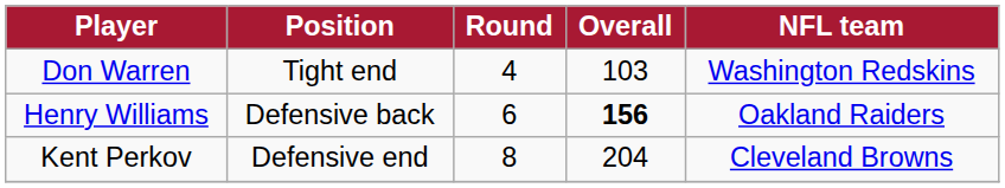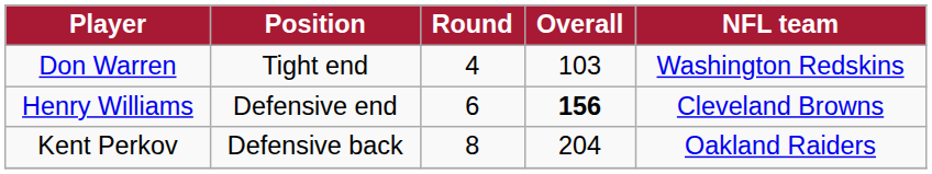 <table class="wikitable" width="65%">
 <tr>
 <th style="background:#A81933;color:#FFFFFF;">Player</th>
 <th style="background:#A81933;color:#FFFFFF;">Position</th>
 <th style="background:#A81933;color:#FFFFFF;">Round</th>
 <th style="background:#A81933;color:#FFFFFF;">Overall</th>
 <th style="background:#A81933;color:#FFFFFF;">NFL team</th>
 </tr>
 <tr align="center" bgcolor="">
 <td><a href='#'>Don Warren</a></td>
 <td>Tight end</td>
 <td>4</td>
 <td>103</td>
 <td><a href='#'>Washington Redskins</a></td>
 </tr>
 <tr align="center" bgcolor="">
 <td><a href='#'>Henry Williams</a></td>
-<td>Defensive back</td>
+<td>Defensive end</td>
 <td>6</td>
 <td><strong>156</strong></td>
-<td><a href='#'>Oakland Raiders</a></td>
+<td><a href='#'>Cleveland Browns</a></td>
 </tr>
 <tr align="center" bgcolor="">
 <td>Kent Perkov</td>
-<td>Defensive end</td>
+<td>Defensive back</td>
 <td>8</td>
 <td>204</td>
-<td><a href='#'>Cleveland Browns</a></td>
+<td><a href='#'>Oakland Raiders</a></td>
 </tr>
 <tr align="center" bgcolor="">
 </tr>
 </table>
